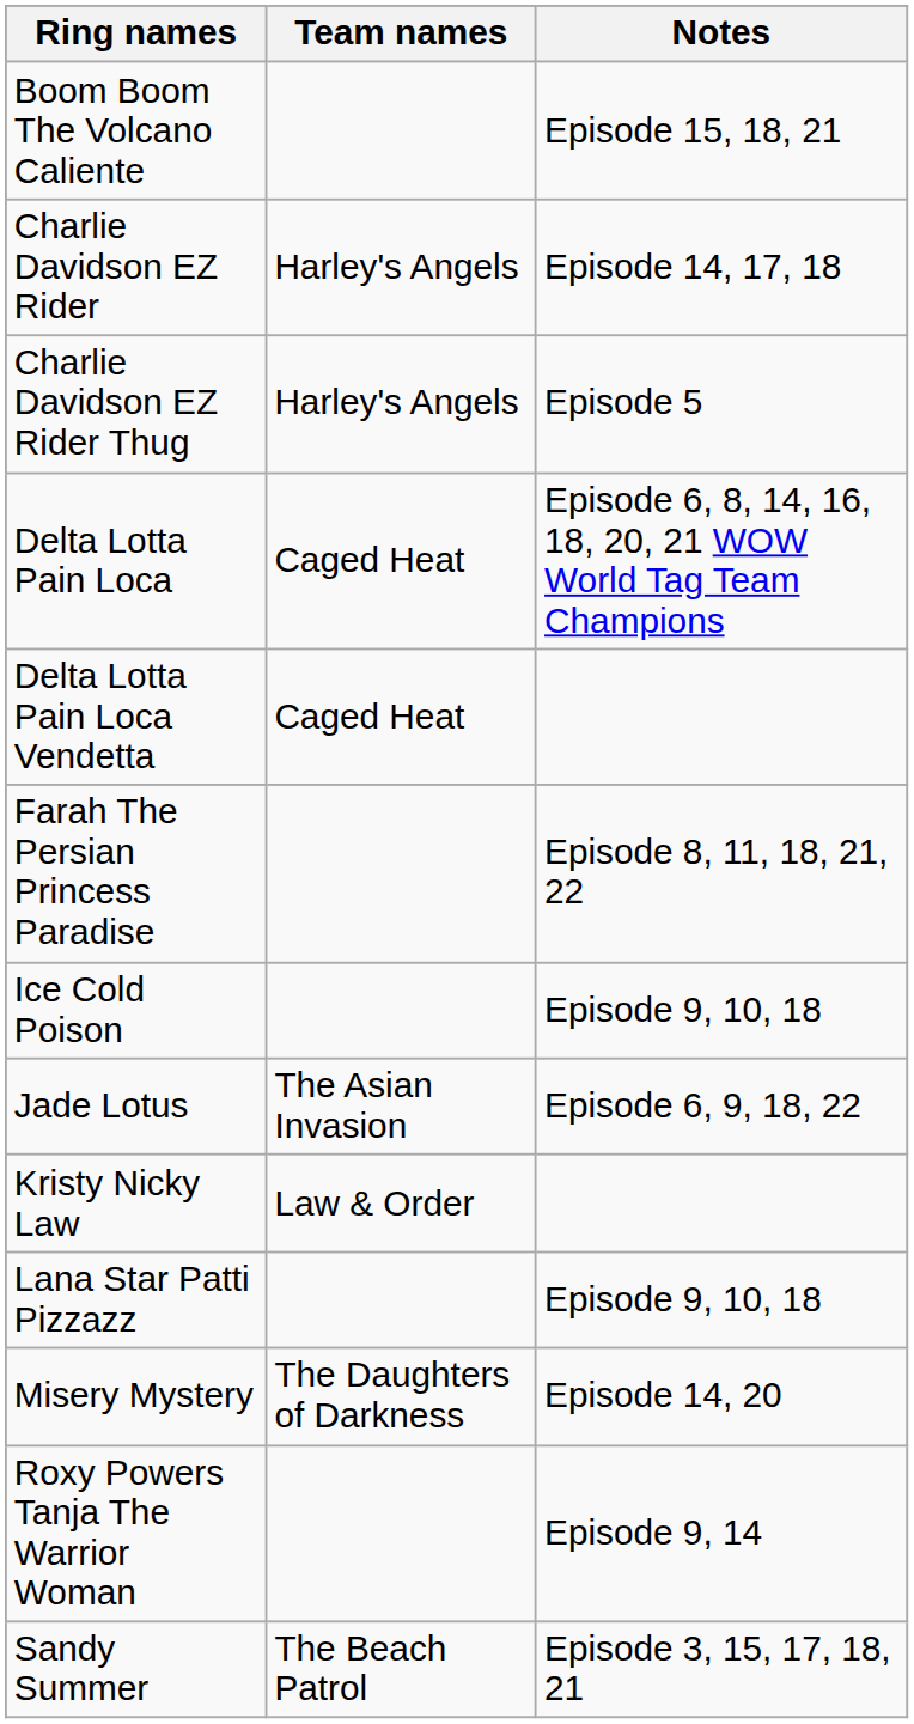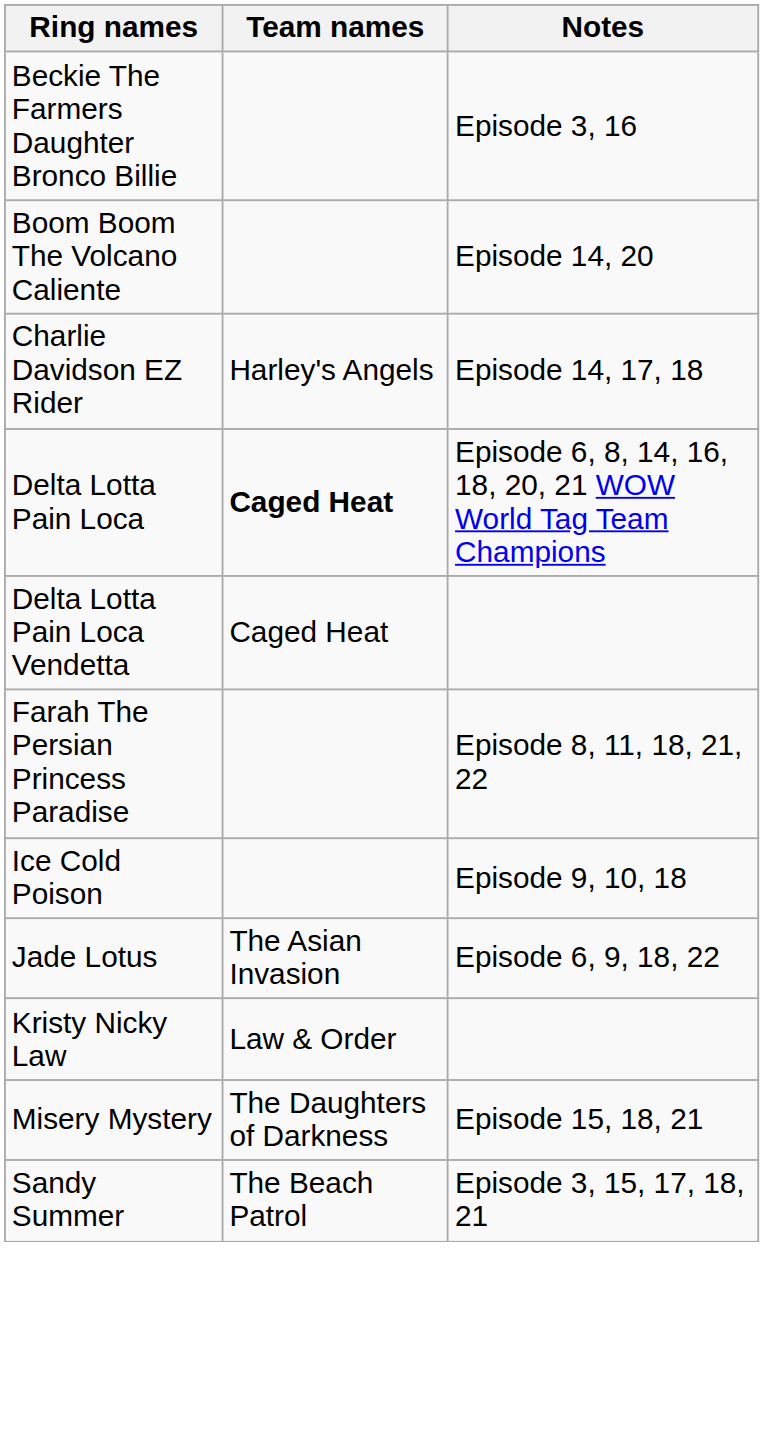 <table class="wikitable sortable" style="width:65%;">
 <tr>
 <th width=19%>Ring names</th>
 <th width=19%>Team names</th>
 <th width=27%>Notes</th>
 </tr>
 <tr>
+<td>Beckie The Farmers Daughter  Bronco Billie</td>
+<td></td>
+<td>Episode 3, 16</td>
+</tr>
+<tr>
 <td>Boom Boom The Volcano  Caliente</td>
 <td></td>
-<td>Episode 15, 18, 21</td>
+<td>Episode 14, 20</td>
 </tr>
 <tr>
 <td>Charlie Davidson  EZ Rider</td>
 <td>Harley's Angels</td>
 <td>Episode 14, 17, 18</td>
 </tr>
 <tr>
-<td>Charlie Davidson  EZ Rider  Thug</td>
-<td>Harley's Angels</td>
-<td>Episode 5</td>
-</tr>
-<tr>
 <td>Delta Lotta Pain  Loca</td>
-<td>Caged Heat</td>
+<td><strong>Caged Heat</strong></td>
 <td>Episode 6, 8, 14, 16, 18, 20, 21  <a href='#'>WOW World Tag Team Champions</a></td>
 </tr>
 <tr>
 <td>Delta Lotta Pain  Loca  Vendetta</td>
 <td>Caged Heat</td>
 <td></td>
 </tr>
 <tr>
 <td>Farah The Persian Princess  Paradise</td>
 <td></td>
 <td>Episode 8, 11, 18, 21, 22</td>
 </tr>
 <tr>
 <td>Ice Cold  Poison</td>
 <td></td>
 <td>Episode 9, 10, 18</td>
 </tr>
 <tr>
 <td>Jade  Lotus</td>
 <td>The Asian Invasion</td>
 <td>Episode 6, 9, 18, 22</td>
 </tr>
 <tr>
 <td>Kristy  Nicky Law</td>
 <td>Law & Order</td>
 <td></td>
 </tr>
 <tr>
-<td>Lana Star  Patti Pizzazz</td>
-<td></td>
-<td>Episode 9, 10, 18</td>
-</tr>
-<tr>
 <td>Misery  Mystery</td>
 <td>The Daughters of Darkness</td>
-<td>Episode 14, 20</td>
-</tr>
-<tr>
-<td>Roxy Powers  Tanja The Warrior Woman</td>
-<td></td>
-<td>Episode 9, 14</td>
+<td>Episode 15, 18, 21</td>
 </tr>
 <tr>
 <td>Sandy  Summer</td>
 <td>The Beach Patrol</td>
 <td>Episode 3, 15, 17, 18, 21</td>
 </tr>
 </table>
